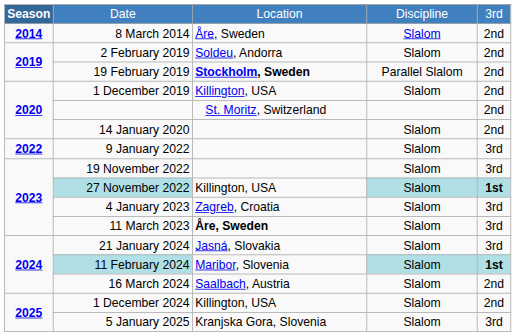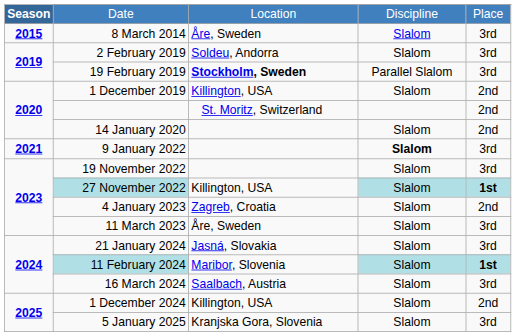 <table class="wikitable" style="font-size:95%; text-align:center; border:grey solid 1px; border-collapse:collapse;" width="40%">
 <tr style="background-color:#369; color:white;">
 <td rowspan="2" colspan="1" width="5%"><strong>Season</strong></td>
 </tr>
 <tr style="background-color:#4180be; color:white;">
 <td>Date</td>
 <td>Location</td>
 <td>Discipline</td>
-<td>3rd</td>
+<td>Place</td>
 </tr>
 <tr>
-<td><strong><a href='#'>2014</a></strong></td>
+<td><strong><a href='#'>2015</a></strong></td>
 <td align=right>8 March 2014</td>
 <td align=left> <a href='#'>Åre</a>, Sweden</td>
 <td><a href='#'>Slalom</a></td>
-<td>2nd</td>
+<td>3rd</td>
 </tr>
 <tr>
 <td rowspan=2><strong><a href='#'>2019</a></strong></td>
 <td align=right>2 February 2019</td>
 <td align=left> <a href='#'>Soldeu</a>, Andorra</td>
 <td>Slalom</td>
-<td>2nd</td>
+<td>3rd</td>
 </tr>
 <tr>
 <td align=right>19 February 2019</td>
 <td align=left><strong> <a href='#'>Stockholm</a>, Sweden</strong></td>
 <td>Parallel Slalom</td>
-<td>2nd</td>
+<td>3rd</td>
 </tr>
 <tr>
 <td rowspan=3><strong><a href='#'>2020</a></strong> <br></td>
 <td align=right>1 December 2019</td>
 <td align=left> <a href='#'>Killington</a>, USA</td>
 <td>Slalom</td>
 <td>2nd</td>
 </tr>
 <tr>
 <td align=right></td>
 <td align=left>   <a href='#'>St. Moritz</a>, Switzerland</td>
 <td></td>
 <td>2nd</td>
 </tr>
 <tr>
 <td align=right>14 January 2020</td>
 <td align=left></td>
 <td>Slalom</td>
 <td>2nd</td>
 </tr>
 <tr>
-<td rowspan=1><strong><a href='#'>2022</a></strong> <br></td>
+<td rowspan=1><strong><a href='#'>2021</a></strong> <br></td>
 <td align=right>9 January 2022</td>
 <td align=left></td>
-<td>Slalom</td>
+<td><strong>Slalom</strong></td>
 <td>3rd</td>
 </tr>
 <tr>
 <td rowspan=4><strong><a href='#'>2023</a></strong> <br></td>
 <td align=right>19 November 2022</td>
 <td align=left></td>
 <td>Slalom</td>
 <td>3rd</td>
 </tr>
 <tr>
 <td bgcolor="#BOEOE6" align=right>27 November 2022</td>
 <td align=left> Killington, USA</td>
 <td bgcolor="#BOEOE6">Slalom</td>
 <td bgcolor="#BOEOE6"><strong>1st</strong></td>
 </tr>
 <tr>
 <td align=right>4 January 2023</td>
 <td align=left> <a href='#'>Zagreb</a>, Croatia</td>
 <td>Slalom</td>
-<td>3rd</td>
+<td>2nd</td>
 </tr>
 <tr>
 <td align=right>11 March 2023</td>
-<td align=left><strong> Åre, Sweden</strong></td>
+<td align=left> Åre, Sweden</td>
 <td>Slalom</td>
 <td>3rd</td>
 </tr>
 <tr>
 <td rowspan=3><strong><a href='#'>2024</a></strong></td>
 <td align=right>21 January 2024</td>
 <td align=left> <a href='#'>Jasná</a>, Slovakia</td>
 <td>Slalom</td>
 <td>3rd</td>
 </tr>
 <tr>
 <td bgcolor="#BOEOE6" align=right>11 February 2024</td>
 <td align=left> <a href='#'>Maribor</a>, Slovenia</td>
 <td bgcolor="#BOEOE6">Slalom</td>
 <td bgcolor="#BOEOE6"><strong>1st</strong></td>
 </tr>
 <tr>
 <td align=right>16 March 2024</td>
 <td align=left> <a href='#'>Saalbach</a>, Austria</td>
 <td>Slalom</td>
-<td>2nd</td>
+<td>3rd</td>
 </tr>
 <tr>
 <td rowspan=2><strong><a href='#'>2025</a></strong></td>
 <td align=right>1 December 2024</td>
 <td align=left> Killington, USA</td>
 <td>Slalom</td>
 <td>2nd</td>
 </tr>
 <tr>
 <td align=right>5 January 2025</td>
 <td align=left> Kranjska Gora, Slovenia</td>
 <td>Slalom</td>
 <td>3rd</td>
 </tr>
 </table>
